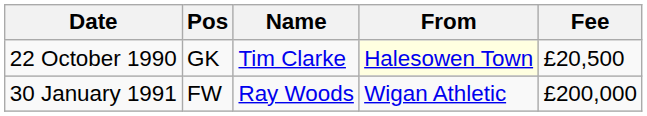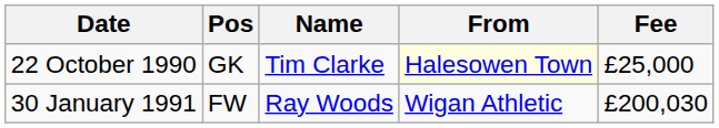 <table class="wikitable">
 <tr>
 <th>Date</th>
 <th>Pos</th>
 <th>Name</th>
 <th>From</th>
 <th>Fee</th>
 </tr>
 <tr>
 <td>22 October 1990</td>
 <td>GK</td>
 <td> <a href='#'>Tim Clarke</a></td>
 <td style="background: lightyellow;"> <a href='#'>Halesowen Town</a></td>
-<td>£20,500</td>
+<td>£25,000</td>
 </tr>
 <tr>
 <td>30 January 1991</td>
 <td>FW</td>
 <td> <a href='#'>Ray Woods</a></td>
 <td> <a href='#'>Wigan Athletic</a></td>
-<td>£200,000</td>
+<td>£200,030</td>
 </tr>
 </table>
